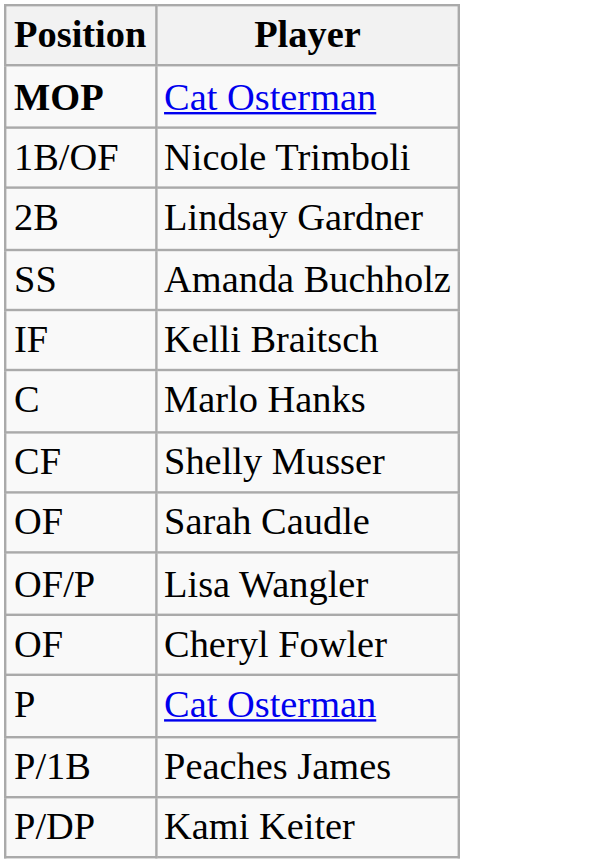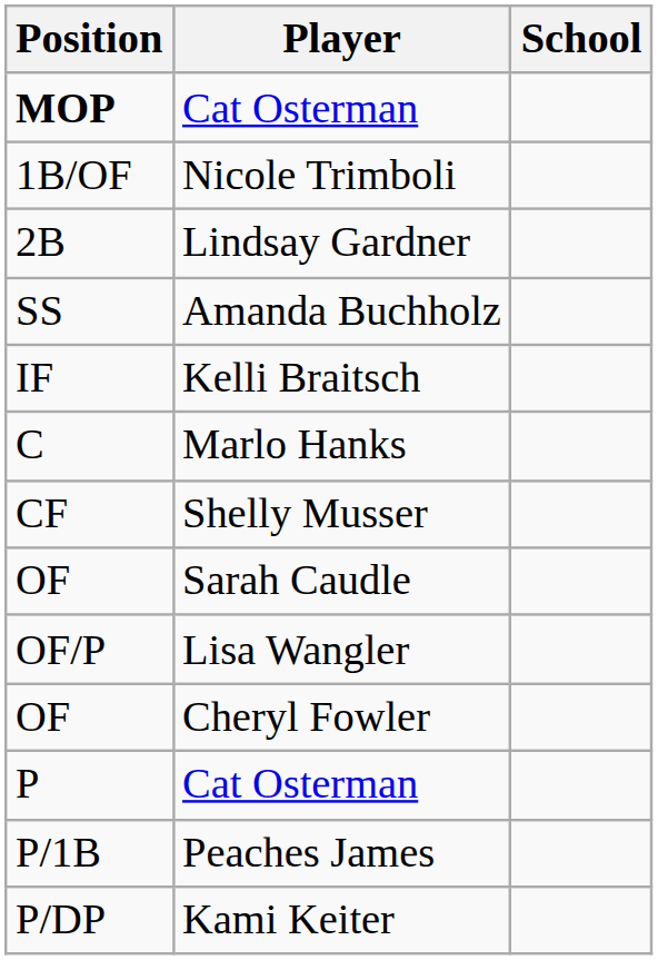 <table class="wikitable">
 <tr>
 <th>Position</th>
 <th>Player</th>
+<th>School</th>
 </tr>
 <tr>
 <td><strong>MOP</strong></td>
 <td><a href='#'>Cat Osterman</a></td>
+<td></td>
 </tr>
 <tr>
 <td>1B/OF</td>
 <td>Nicole Trimboli</td>
+<td></td>
 </tr>
 <tr>
 <td>2B</td>
 <td>Lindsay Gardner</td>
+<td></td>
 </tr>
 <tr>
 <td>SS</td>
 <td>Amanda Buchholz</td>
+<td></td>
 </tr>
 <tr>
 <td>IF</td>
 <td>Kelli Braitsch</td>
+<td></td>
 </tr>
 <tr>
 <td>C</td>
 <td>Marlo Hanks</td>
+<td></td>
 </tr>
 <tr>
 <td>CF</td>
 <td>Shelly Musser</td>
+<td></td>
 </tr>
 <tr>
 <td>OF</td>
 <td>Sarah Caudle</td>
+<td></td>
 </tr>
 <tr>
 <td>OF/P</td>
 <td>Lisa Wangler</td>
+<td></td>
 </tr>
 <tr>
 <td>OF</td>
 <td>Cheryl Fowler</td>
+<td></td>
 </tr>
 <tr>
 <td>P</td>
 <td><a href='#'>Cat Osterman</a></td>
+<td></td>
 </tr>
 <tr>
 <td>P/1B</td>
 <td>Peaches James</td>
+<td></td>
 </tr>
 <tr>
 <td>P/DP</td>
 <td>Kami Keiter</td>
+<td></td>
 </tr>
 </table>
